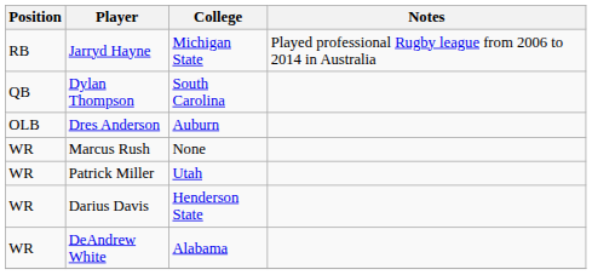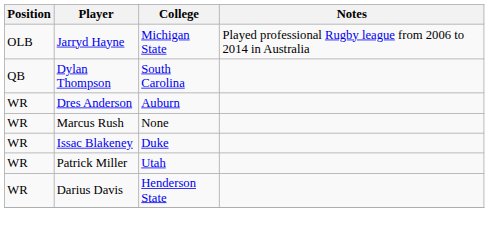 <table class="wikitable sortable">
 <tr>
 <th>Position</th>
 <th>Player</th>
 <th>College</th>
 <th>Notes</th>
 </tr>
 <tr>
-<td>RB</td>
+<td>OLB</td>
 <td><a href='#'>Jarryd Hayne</a></td>
 <td><a href='#'>Michigan State</a></td>
 <td>Played professional <a href='#'>Rugby league</a> from 2006 to 2014 in Australia</td>
 </tr>
 <tr>
 <td>QB</td>
 <td><a href='#'>Dylan Thompson</a></td>
 <td><a href='#'>South Carolina</a></td>
 <td></td>
 </tr>
 <tr>
-<td>OLB</td>
+<td>WR</td>
 <td><a href='#'>Dres Anderson</a></td>
 <td><a href='#'>Auburn</a></td>
 <td></td>
 </tr>
 <tr>
 <td>WR</td>
 <td>Marcus Rush</td>
 <td>None</td>
+<td></td>
+</tr>
+<tr>
+<td>WR</td>
+<td><a href='#'>Issac Blakeney</a></td>
+<td><a href='#'>Duke</a></td>
 <td></td>
 </tr>
 <tr>
 <td>WR</td>
 <td>Patrick Miller</td>
 <td><a href='#'>Utah</a></td>
 <td></td>
 </tr>
 <tr>
 <td>WR</td>
 <td>Darius Davis</td>
 <td><a href='#'>Henderson State</a></td>
 <td></td>
 </tr>
 <tr>
-<td>WR</td>
-<td><a href='#'>DeAndrew White</a></td>
-<td><a href='#'>Alabama</a></td>
-<td></td>
-</tr>
-<tr>
 </tr>
 </table>
